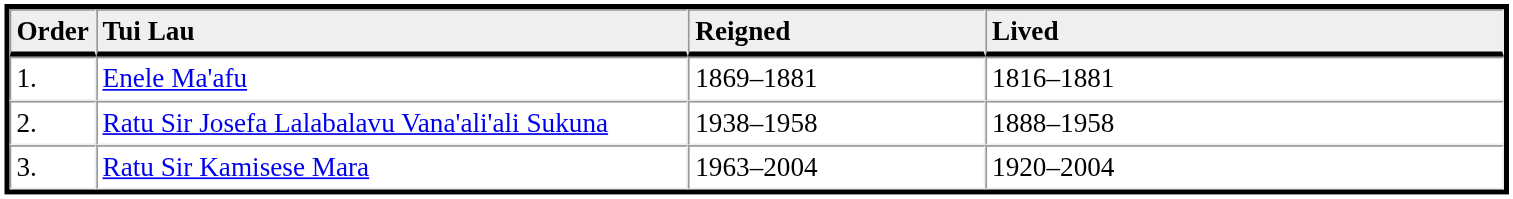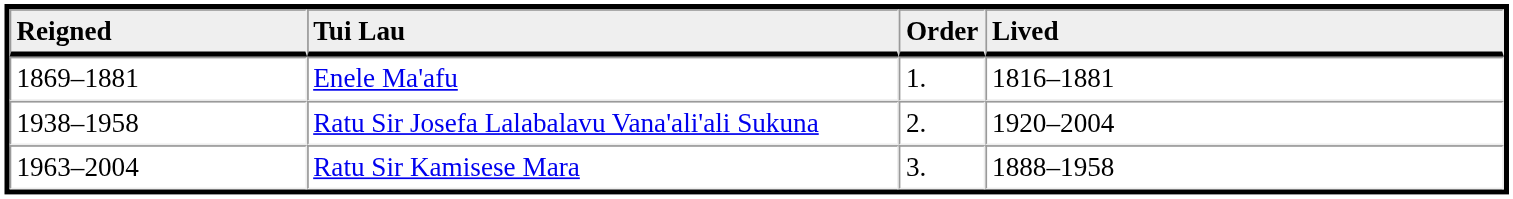 <table table width="70%" border="1" align="center" cellpadding=3 cellspacing=0 style="margin:5px; border:3px solid;">
 <tr>
+<td td width="20%" style="border-bottom:3px solid; background:#efefef;"><strong>Reigned</strong></td>
+<td td width="40%" style="border-bottom:3px solid; background:#efefef;"><strong>Tui Lau</strong></td>
 <td td width="5%" style="border-bottom:3px solid; background:#efefef;"><strong>Order</strong></td>
-<td td width="40%" style="border-bottom:3px solid; background:#efefef;"><strong>Tui Lau</strong></td>
-<td td width="20%" style="border-bottom:3px solid; background:#efefef;"><strong>Reigned</strong></td>
 <td td width="35%" style="border-bottom:3px solid; background:#efefef;"><strong>Lived</strong></td>
 </tr>
 <tr>
+<td>1869–1881</td>
+<td><a href='#'>Enele Ma'afu</a></td>
 <td>1.</td>
-<td><a href='#'>Enele Ma'afu</a></td>
-<td>1869–1881</td>
 <td>1816–1881</td>
 </tr>
 <tr>
+<td>1938–1958</td>
+<td><a href='#'>Ratu Sir Josefa Lalabalavu Vana'ali'ali Sukuna</a></td>
 <td>2.</td>
-<td><a href='#'>Ratu Sir Josefa Lalabalavu Vana'ali'ali Sukuna</a></td>
-<td>1938–1958</td>
+<td>1920–2004</td>
+</tr>
+<tr>
+<td>1963–2004</td>
+<td><a href='#'>Ratu Sir Kamisese Mara</a></td>
+<td>3.</td>
 <td>1888–1958</td>
 </tr>
-<tr>
-<td>3.</td>
-<td><a href='#'>Ratu Sir Kamisese Mara</a></td>
-<td>1963–2004</td>
-<td>1920–2004</td>
-</tr>
 </table>
